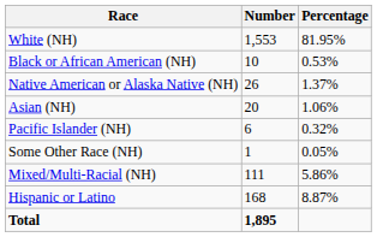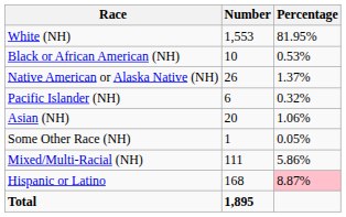 <table class="wikitable">
 <tr>
 <th>Race</th>
 <th>Number</th>
 <th>Percentage</th>
 </tr>
 <tr>
 <td><a href='#'>White</a> (NH)</td>
 <td>1,553</td>
 <td>81.95%</td>
 </tr>
 <tr>
 <td><a href='#'>Black or African American</a> (NH)</td>
 <td>10</td>
 <td>0.53%</td>
 </tr>
 <tr>
 <td><a href='#'>Native American</a> or <a href='#'>Alaska Native</a> (NH)</td>
 <td>26</td>
 <td>1.37%</td>
 </tr>
 <tr>
+<td><a href='#'>Pacific Islander</a> (NH)</td>
+<td>6</td>
+<td>0.32%</td>
+</tr>
+<tr>
 <td><a href='#'>Asian</a> (NH)</td>
 <td>20</td>
 <td>1.06%</td>
-</tr>
-<tr>
-<td><a href='#'>Pacific Islander</a> (NH)</td>
-<td>6</td>
-<td>0.32%</td>
 </tr>
 <tr>
 <td>Some Other Race (NH)</td>
 <td>1</td>
 <td>0.05%</td>
 </tr>
 <tr>
 <td><a href='#'>Mixed/Multi-Racial</a> (NH)</td>
 <td>111</td>
 <td>5.86%</td>
 </tr>
 <tr>
 <td><a href='#'>Hispanic or Latino</a></td>
 <td>168</td>
-<td>8.87%</td>
+<td style="background: pink;">8.87%</td>
 </tr>
 <tr>
 <td><strong>Total</strong></td>
 <td><strong>1,895</strong></td>
 <td></td>
 </tr>
 </table>
